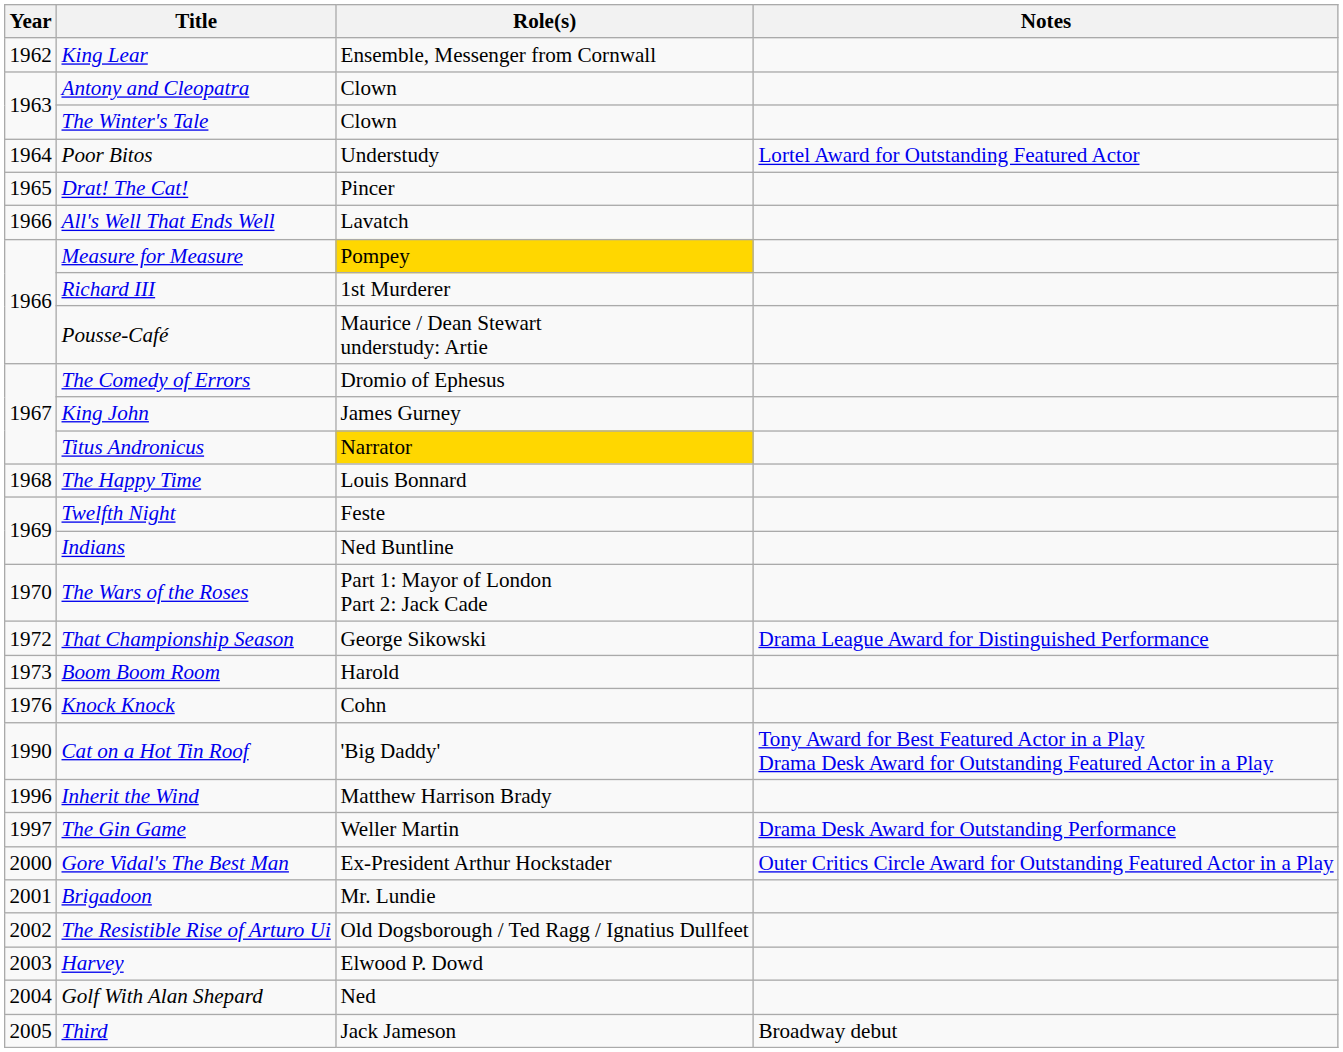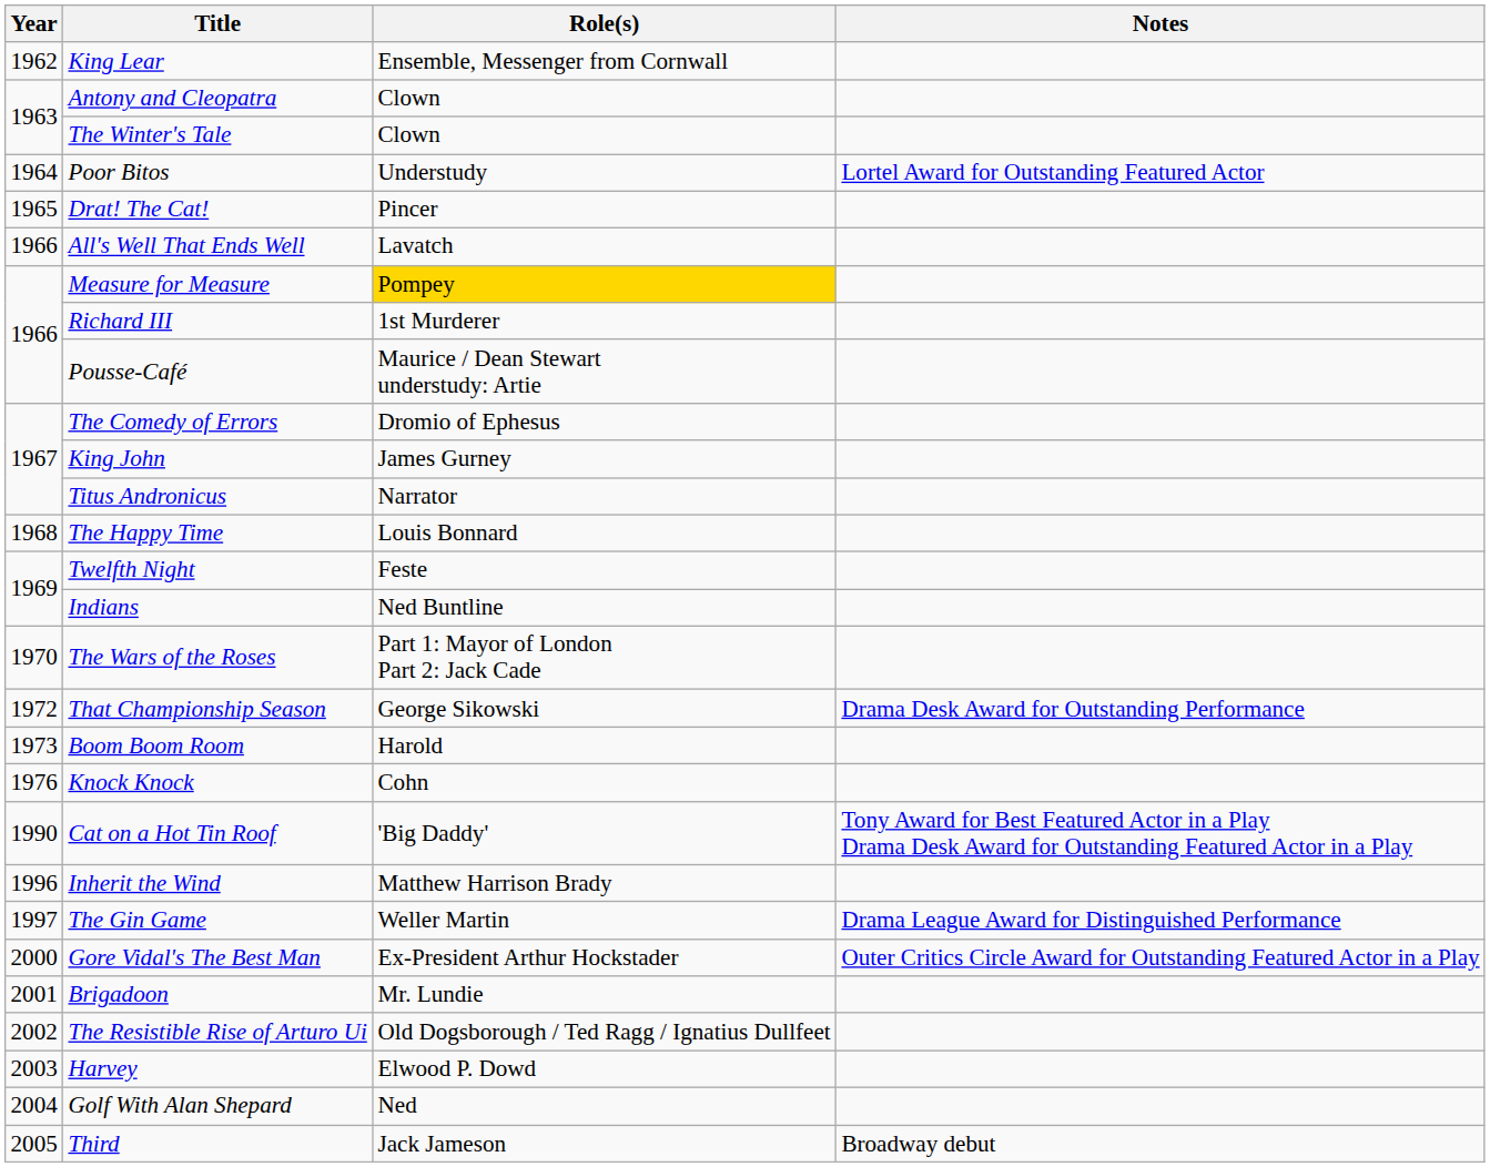 <table class="wikitable sortable">
 <tr>
 <th>Year</th>
 <th>Title</th>
 <th>Role(s)</th>
 <th class="unsortable">Notes</th>
 </tr>
 <tr>
 <td>1962</td>
 <td><em><a href='#'>King Lear</a></em></td>
 <td>Ensemble, Messenger from Cornwall</td>
 <td></td>
 </tr>
 <tr>
 <td rowspan="2">1963</td>
 <td><em><a href='#'>Antony and Cleopatra</a></em></td>
 <td>Clown</td>
 <td></td>
 </tr>
 <tr>
 <td data-sort-value="Winter's Tale, The"><em><a href='#'>The Winter's Tale</a></em></td>
 <td>Clown</td>
 <td></td>
 </tr>
 <tr>
 <td>1964</td>
 <td><em>Poor Bitos</em></td>
 <td>Understudy</td>
 <td><a href='#'>Lortel Award for Outstanding Featured Actor</a></td>
 </tr>
 <tr>
 <td>1965</td>
 <td><em><a href='#'>Drat! The Cat!</a></em></td>
 <td>Pincer</td>
 <td></td>
 </tr>
 <tr>
 <td>1966</td>
 <td><em><a href='#'>All's Well That Ends Well</a></em></td>
 <td>Lavatch</td>
 <td></td>
 </tr>
 <tr>
 <td rowspan="3">1966</td>
 <td><em><a href='#'>Measure for Measure</a></em></td>
 <td style="background: gold;">Pompey</td>
 <td></td>
 </tr>
 <tr>
 <td><em><a href='#'>Richard III</a></em></td>
 <td>1st Murderer</td>
 <td></td>
 </tr>
 <tr>
 <td><em>Pousse-Café</em></td>
 <td>Maurice / Dean Stewart<br>understudy: Artie</td>
 <td></td>
 </tr>
 <tr>
 <td rowspan="3">1967</td>
 <td data-sort-value="Comedy of Errors, The"><em><a href='#'>The Comedy of Errors</a></em></td>
 <td>Dromio of Ephesus</td>
 <td></td>
 </tr>
 <tr>
 <td><em><a href='#'>King John</a></em></td>
 <td>James Gurney</td>
 <td></td>
 </tr>
 <tr>
 <td><em><a href='#'>Titus Andronicus</a></em></td>
-<td style="background: gold;">Narrator</td>
+<td>Narrator</td>
 <td></td>
 </tr>
 <tr>
 <td>1968</td>
 <td data-sort-value="Happy Time], The"><em><a href='#'>The Happy Time</a></em></td>
 <td>Louis Bonnard</td>
 <td></td>
 </tr>
 <tr>
 <td rowspan="2">1969</td>
 <td><em><a href='#'>Twelfth Night</a></em></td>
 <td>Feste</td>
 <td></td>
 </tr>
 <tr>
 <td><em><a href='#'>Indians</a></em></td>
 <td>Ned Buntline</td>
 <td></td>
 </tr>
 <tr>
 <td>1970</td>
 <td data-sort-value="Wars of the Roses, The"><em><a href='#'>The Wars of the Roses</a></em></td>
 <td>Part 1: Mayor of London<br>Part 2: Jack Cade</td>
 <td></td>
 </tr>
 <tr>
 <td>1972</td>
 <td><em><a href='#'>That Championship Season</a></em></td>
 <td>George Sikowski</td>
-<td><a href='#'>Drama League Award for Distinguished Performance</a></td>
+<td><a href='#'>Drama Desk Award for Outstanding Performance</a></td>
 </tr>
 <tr>
 <td>1973</td>
 <td><em><a href='#'>Boom Boom Room</a></em></td>
 <td>Harold</td>
 <td></td>
 </tr>
 <tr>
 <td>1976</td>
 <td><em><a href='#'>Knock Knock</a></em></td>
 <td>Cohn</td>
 <td></td>
 </tr>
 <tr>
 <td>1990</td>
 <td><em><a href='#'>Cat on a Hot Tin Roof</a></em></td>
 <td>'Big Daddy'</td>
 <td><a href='#'>Tony Award for Best Featured Actor in a Play</a><br><a href='#'>Drama Desk Award for Outstanding Featured Actor in a Play</a></td>
 </tr>
 <tr>
 <td>1996</td>
 <td><em><a href='#'>Inherit the Wind</a></em></td>
 <td>Matthew Harrison Brady</td>
 <td></td>
 </tr>
 <tr>
 <td>1997</td>
 <td data-sort-value="Gin Game, The"><em><a href='#'>The Gin Game</a></em></td>
 <td>Weller Martin</td>
-<td><a href='#'>Drama Desk Award for Outstanding Performance</a></td>
+<td><a href='#'>Drama League Award for Distinguished Performance</a></td>
 </tr>
 <tr>
 <td>2000</td>
 <td><em><a href='#'>Gore Vidal's The Best Man</a></em></td>
 <td>Ex-President Arthur Hockstader</td>
 <td><a href='#'>Outer Critics Circle Award for Outstanding Featured Actor in a Play</a></td>
 </tr>
 <tr>
 <td>2001</td>
 <td><em><a href='#'>Brigadoon</a></em></td>
 <td>Mr. Lundie</td>
 <td></td>
 </tr>
 <tr>
 <td>2002</td>
 <td data-sort-value="Resistible Rise of Arturo Ui, The"><em><a href='#'>The Resistible Rise of Arturo Ui</a></em></td>
 <td>Old Dogsborough / Ted Ragg / Ignatius Dullfeet</td>
 <td></td>
 </tr>
 <tr>
 <td>2003</td>
 <td><em><a href='#'>Harvey</a></em></td>
 <td>Elwood P. Dowd</td>
 <td></td>
 </tr>
 <tr>
 <td>2004</td>
 <td><em>Golf With Alan Shepard</em></td>
 <td>Ned</td>
 <td></td>
 </tr>
 <tr>
 <td>2005</td>
 <td><em><a href='#'>Third</a></em></td>
 <td>Jack Jameson</td>
 <td>Broadway debut</td>
 </tr>
 </table>
